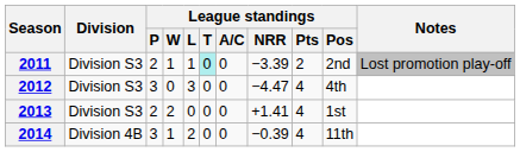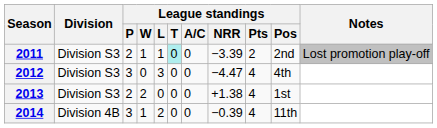 <table class="wikitable sortable">
 <tr>
 <th scope="col" rowspan="2">Season</th>
 <th scope="col" rowspan="2">Division</th>
 <th scope="col" colspan="8">League standings</th>
 <th scope="col" rowspan="2">Notes</th>
 </tr>
 <tr>
 <th scope="col">P</th>
 <th scope="col">W</th>
 <th scope="col">L</th>
 <th scope="col">T</th>
 <th scope="col">A/C</th>
 <th scope="col">NRR</th>
 <th scope="col">Pts</th>
 <th scope="col">Pos</th>
 </tr>
 <tr>
 <th scope="row"><a href='#'>2011</a></th>
 <td>Division S3</td>
 <td>2</td>
 <td>1</td>
 <td>1</td>
 <td style="background: paleturquoise;">0</td>
 <td>0</td>
 <td>−3.39</td>
 <td>2</td>
 <td>2nd</td>
 <td style="background: silver;">Lost promotion play-off</td>
 </tr>
 <tr>
 <th scope="row"><a href='#'>2012</a></th>
 <td>Division S3</td>
 <td>3</td>
 <td>0</td>
 <td>3</td>
 <td>0</td>
 <td>0</td>
 <td>−4.47</td>
 <td>4</td>
 <td>4th</td>
 <td style="background: white;"></td>
 </tr>
 <tr>
 <th scope="row"><a href='#'>2013</a></th>
 <td>Division S3</td>
 <td>2</td>
 <td>2</td>
 <td>0</td>
 <td>0</td>
 <td>0</td>
-<td>+1.41</td>
+<td>+1.38</td>
 <td>4</td>
 <td>1st</td>
 <td style="background: white;"></td>
 </tr>
 <tr>
 <th scope="row"><a href='#'>2014</a></th>
 <td>Division 4B</td>
 <td>3</td>
 <td>1</td>
 <td>2</td>
 <td>0</td>
 <td>0</td>
 <td>−0.39</td>
 <td>4</td>
 <td>11th</td>
 <td style="background: white;"></td>
 </tr>
 </table>
